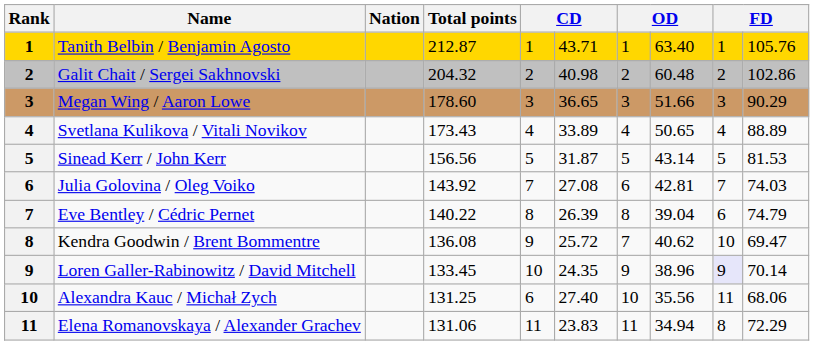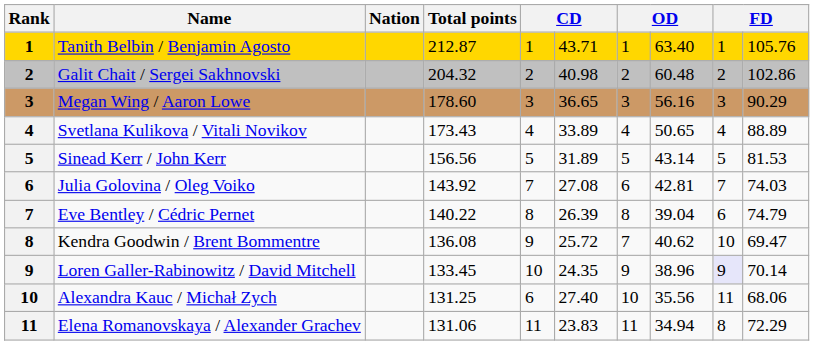 <table class="wikitable">
 <tr>
 <th>Rank</th>
 <th>Name</th>
 <th>Nation</th>
 <th>Total points</th>
 <th colspan="2" width="80px"><a href='#'>CD</a></th>
 <th colspan="2" width="80px"><a href='#'>OD</a></th>
 <th colspan="2" width="80px"><a href='#'>FD</a></th>
 </tr>
 <tr bgcolor="gold">
 <td align="center"><strong>1</strong></td>
 <td><a href='#'>Tanith Belbin</a> / <a href='#'>Benjamin Agosto</a></td>
 <td></td>
 <td>212.87</td>
 <td>1</td>
 <td>43.71</td>
 <td>1</td>
 <td>63.40</td>
 <td>1</td>
 <td>105.76</td>
 </tr>
 <tr bgcolor="silver">
 <td align="center"><strong>2</strong></td>
 <td><a href='#'>Galit Chait</a> / <a href='#'>Sergei Sakhnovski</a></td>
 <td></td>
 <td>204.32</td>
 <td>2</td>
 <td>40.98</td>
 <td>2</td>
 <td>60.48</td>
 <td>2</td>
 <td>102.86</td>
 </tr>
 <tr bgcolor="cc9966">
 <td align="center"><strong>3</strong></td>
 <td><a href='#'>Megan Wing</a> / <a href='#'>Aaron Lowe</a></td>
 <td></td>
 <td>178.60</td>
 <td>3</td>
 <td>36.65</td>
 <td>3</td>
-<td>51.66</td>
+<td>56.16</td>
 <td>3</td>
 <td>90.29</td>
 </tr>
 <tr>
 <th>4</th>
 <td><a href='#'>Svetlana Kulikova</a> / <a href='#'>Vitali Novikov</a></td>
 <td></td>
 <td>173.43</td>
 <td>4</td>
 <td>33.89</td>
 <td>4</td>
 <td>50.65</td>
 <td>4</td>
 <td>88.89</td>
 </tr>
 <tr>
 <th>5</th>
 <td><a href='#'>Sinead Kerr</a> / <a href='#'>John Kerr</a></td>
 <td></td>
 <td>156.56</td>
 <td>5</td>
-<td>31.87</td>
+<td>31.89</td>
 <td>5</td>
 <td>43.14</td>
 <td>5</td>
 <td>81.53</td>
 </tr>
 <tr>
 <th>6</th>
 <td><a href='#'>Julia Golovina</a> / <a href='#'>Oleg Voiko</a></td>
 <td></td>
 <td>143.92</td>
 <td>7</td>
 <td>27.08</td>
 <td>6</td>
 <td>42.81</td>
 <td>7</td>
 <td>74.03</td>
 </tr>
 <tr>
 <th>7</th>
 <td><a href='#'>Eve Bentley</a> / <a href='#'>Cédric Pernet</a></td>
 <td></td>
 <td>140.22</td>
 <td>8</td>
 <td>26.39</td>
 <td>8</td>
 <td>39.04</td>
 <td>6</td>
 <td>74.79</td>
 </tr>
 <tr>
 <th>8</th>
 <td>Kendra Goodwin / <a href='#'>Brent Bommentre</a></td>
 <td></td>
 <td>136.08</td>
 <td>9</td>
 <td>25.72</td>
 <td>7</td>
 <td>40.62</td>
 <td>10</td>
 <td>69.47</td>
 </tr>
 <tr>
 <th>9</th>
 <td><a href='#'>Loren Galler-Rabinowitz</a> / <a href='#'>David Mitchell</a></td>
 <td></td>
 <td>133.45</td>
 <td>10</td>
 <td>24.35</td>
 <td>9</td>
 <td>38.96</td>
 <td style="background: lavender;">9</td>
 <td>70.14</td>
 </tr>
 <tr>
 <th>10</th>
 <td><a href='#'>Alexandra Kauc</a> / <a href='#'>Michał Zych</a></td>
 <td></td>
 <td>131.25</td>
 <td>6</td>
 <td>27.40</td>
 <td>10</td>
 <td>35.56</td>
 <td>11</td>
 <td>68.06</td>
 </tr>
 <tr>
 <th>11</th>
 <td><a href='#'>Elena Romanovskaya</a> / <a href='#'>Alexander Grachev</a></td>
 <td></td>
 <td>131.06</td>
 <td>11</td>
 <td>23.83</td>
 <td>11</td>
 <td>34.94</td>
 <td>8</td>
 <td>72.29</td>
 </tr>
 </table>
